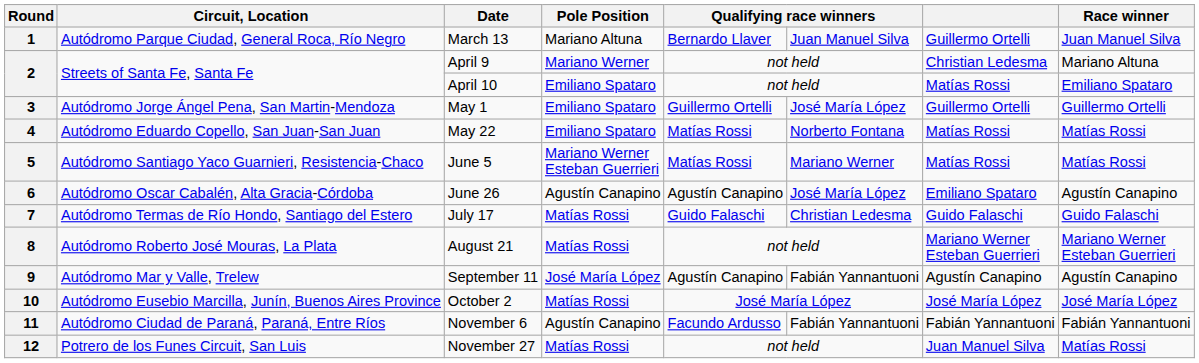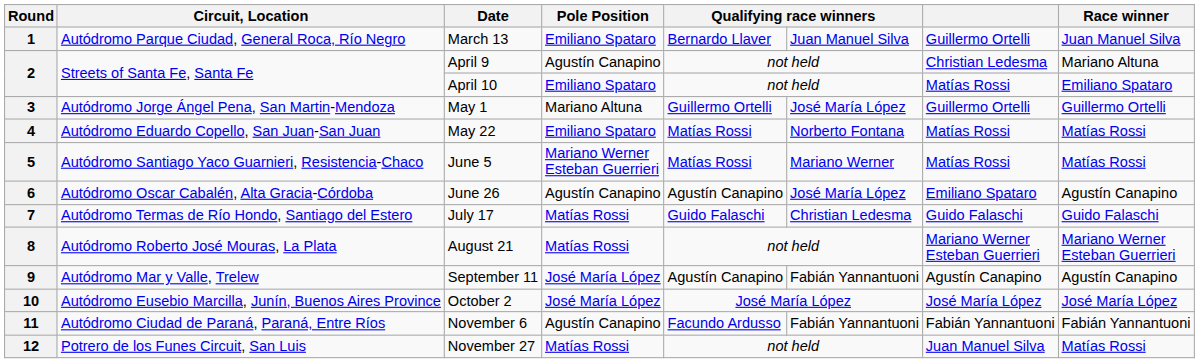 <table class="wikitable" style="font-size: 85%;">
 <tr>
 <th>Round</th>
 <th>Circuit, Location</th>
 <th>Date</th>
 <th>Pole Position</th>
 <th colspan=2>Qualifying race winners</th>
 <th></th>
 <th>Race winner</th>
 </tr>
 <tr>
 <th>1</th>
 <td> <a href='#'>Autódromo Parque Ciudad</a>, <a href='#'>General Roca, Río Negro</a></td>
 <td>March 13</td>
-<td> Mariano Altuna</td>
+<td> <a href='#'>Emiliano Spataro</a></td>
 <td> <a href='#'>Bernardo Llaver</a></td>
 <td> <a href='#'>Juan Manuel Silva</a></td>
 <td> <a href='#'>Guillermo Ortelli</a></td>
 <td> <a href='#'>Juan Manuel Silva</a></td>
 </tr>
 <tr>
 <th rowspan=2>2</th>
 <td rowspan=2> <a href='#'>Streets of Santa Fe</a>, <a href='#'>Santa Fe</a></td>
 <td>April 9</td>
-<td> <a href='#'>Mariano Werner</a></td>
+<td> Agustín Canapino</td>
 <td colspan=2 align=center><em>not held</em></td>
 <td> <a href='#'>Christian Ledesma</a></td>
 <td> Mariano Altuna</td>
 </tr>
 <tr>
 <td>April 10</td>
 <td> <a href='#'>Emiliano Spataro</a></td>
 <td colspan=2 align=center><em>not held</em></td>
 <td> <a href='#'>Matías Rossi</a></td>
 <td> <a href='#'>Emiliano Spataro</a></td>
 </tr>
 <tr>
 <th>3</th>
 <td> <a href='#'>Autódromo Jorge Ángel Pena</a>, <a href='#'>San Martin</a>-<a href='#'>Mendoza</a></td>
 <td>May 1</td>
-<td> <a href='#'>Emiliano Spataro</a></td>
+<td> Mariano Altuna</td>
 <td> <a href='#'>Guillermo Ortelli</a></td>
 <td> <a href='#'>José María López</a></td>
 <td> <a href='#'>Guillermo Ortelli</a></td>
 <td> <a href='#'>Guillermo Ortelli</a></td>
 </tr>
 <tr>
 <th>4</th>
 <td> <a href='#'>Autódromo Eduardo Copello</a>, <a href='#'>San Juan</a>-<a href='#'>San Juan</a></td>
 <td>May 22</td>
 <td> <a href='#'>Emiliano Spataro</a></td>
 <td> <a href='#'>Matías Rossi</a></td>
 <td> <a href='#'>Norberto Fontana</a></td>
 <td> <a href='#'>Matías Rossi</a></td>
 <td> <a href='#'>Matías Rossi</a></td>
 </tr>
 <tr>
 <th>5</th>
 <td> <a href='#'>Autódromo Santiago Yaco Guarnieri</a>, <a href='#'>Resistencia</a>-<a href='#'>Chaco</a></td>
 <td>June 5</td>
 <td> <a href='#'>Mariano Werner</a><br> <a href='#'>Esteban Guerrieri</a></td>
 <td> <a href='#'>Matías Rossi</a></td>
 <td> <a href='#'>Mariano Werner</a></td>
 <td> <a href='#'>Matías Rossi</a></td>
 <td> <a href='#'>Matías Rossi</a></td>
 </tr>
 <tr>
 <th>6</th>
 <td> <a href='#'>Autódromo Oscar Cabalén</a>, <a href='#'>Alta Gracia</a>-<a href='#'>Córdoba</a></td>
 <td>June 26</td>
 <td> Agustín Canapino</td>
 <td> Agustín Canapino</td>
 <td> <a href='#'>José María López</a></td>
 <td> <a href='#'>Emiliano Spataro</a></td>
 <td> Agustín Canapino</td>
 </tr>
 <tr>
 <th>7</th>
 <td> <a href='#'>Autódromo Termas de Río Hondo</a>, <a href='#'>Santiago del Estero</a></td>
 <td>July 17</td>
 <td> <a href='#'>Matías Rossi</a></td>
 <td> <a href='#'>Guido Falaschi</a></td>
 <td> <a href='#'>Christian Ledesma</a></td>
 <td> <a href='#'>Guido Falaschi</a></td>
 <td> <a href='#'>Guido Falaschi</a></td>
 </tr>
 <tr>
 <th>8</th>
 <td> <a href='#'>Autódromo Roberto José Mouras</a>, <a href='#'>La Plata</a></td>
 <td>August 21</td>
 <td> <a href='#'>Matías Rossi</a></td>
 <td colspan=2 align=center><em>not held</em></td>
 <td> <a href='#'>Mariano Werner</a><br> <a href='#'>Esteban Guerrieri</a></td>
 <td> <a href='#'>Mariano Werner</a><br> <a href='#'>Esteban Guerrieri</a></td>
 </tr>
 <tr>
 <th>9</th>
 <td> <a href='#'>Autódromo Mar y Valle</a>, <a href='#'>Trelew</a></td>
 <td>September 11</td>
 <td> <a href='#'>José María López</a></td>
 <td> Agustín Canapino</td>
 <td> Fabián Yannantuoni</td>
 <td> Agustín Canapino</td>
 <td> Agustín Canapino</td>
 </tr>
 <tr>
 <th>10</th>
 <td> <a href='#'>Autódromo Eusebio Marcilla</a>, <a href='#'>Junín, Buenos Aires Province</a></td>
 <td>October 2</td>
-<td> <a href='#'>Matías Rossi</a></td>
+<td> <a href='#'>José María López</a></td>
 <td colspan=2 align=center> <a href='#'>José María López</a></td>
 <td> <a href='#'>José María López</a></td>
 <td> <a href='#'>José María López</a></td>
 </tr>
 <tr>
 <th>11</th>
 <td> <a href='#'>Autódromo Ciudad de Paraná</a>, <a href='#'>Paraná, Entre Ríos</a></td>
 <td>November 6</td>
 <td> Agustín Canapino</td>
 <td> <a href='#'>Facundo Ardusso</a></td>
 <td> Fabián Yannantuoni</td>
 <td> Fabián Yannantuoni</td>
 <td> Fabián Yannantuoni</td>
 </tr>
 <tr>
 <th>12</th>
 <td> <a href='#'>Potrero de los Funes Circuit</a>, <a href='#'>San Luis</a></td>
 <td>November 27</td>
 <td> <a href='#'>Matías Rossi</a></td>
 <td colspan=2 align=center><em>not held</em></td>
 <td> <a href='#'>Juan Manuel Silva</a></td>
 <td> <a href='#'>Matías Rossi</a></td>
 </tr>
 </table>
